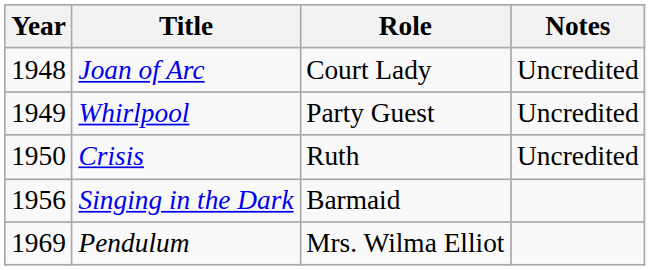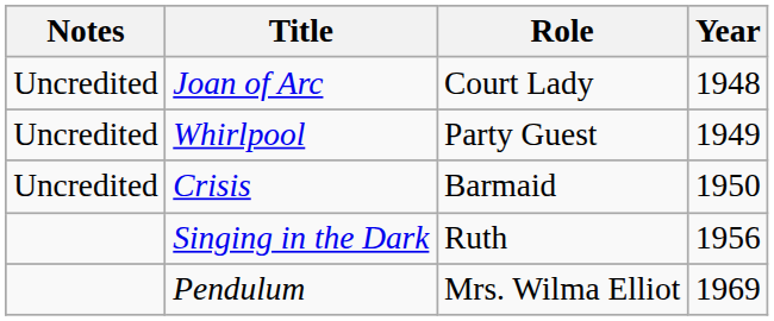 <table class="wikitable">
 <tr>
-<th>Year</th>
+<th>Notes</th>
 <th>Title</th>
 <th>Role</th>
-<th>Notes</th>
+<th>Year</th>
 </tr>
 <tr>
-<td>1948</td>
+<td>Uncredited</td>
 <td><em><a href='#'>Joan of Arc</a></em></td>
 <td>Court Lady</td>
-<td>Uncredited</td>
+<td>1948</td>
 </tr>
 <tr>
-<td>1949</td>
+<td>Uncredited</td>
 <td><em><a href='#'>Whirlpool</a></em></td>
 <td>Party Guest</td>
-<td>Uncredited</td>
+<td>1949</td>
 </tr>
 <tr>
+<td>Uncredited</td>
+<td><em><a href='#'>Crisis</a></em></td>
+<td>Barmaid</td>
 <td>1950</td>
-<td><em><a href='#'>Crisis</a></em></td>
-<td>Ruth</td>
-<td>Uncredited</td>
 </tr>
 <tr>
+<td></td>
+<td><em><a href='#'>Singing in the Dark</a></em></td>
+<td>Ruth</td>
 <td>1956</td>
-<td><em><a href='#'>Singing in the Dark</a></em></td>
-<td>Barmaid</td>
-<td></td>
 </tr>
 <tr>
-<td>1969</td>
+<td></td>
 <td><em>Pendulum</em></td>
 <td>Mrs. Wilma Elliot</td>
-<td></td>
+<td>1969</td>
 </tr>
 </table>
